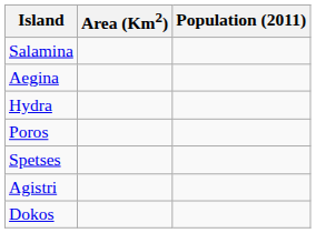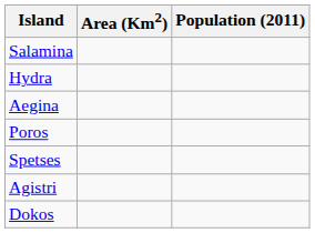 <table class="wikitable">
 <tr>
 <th>Island</th>
 <th>Area (Km<sup>2</sup>)</th>
 <th>Population (2011)</th>
 </tr>
 <tr>
 <td><a href='#'>Salamina</a></td>
 <td></td>
 <td></td>
 </tr>
 <tr>
-<td><a href='#'>Aegina</a></td>
+<td><a href='#'>Hydra</a></td>
 <td></td>
 <td></td>
 </tr>
 <tr>
-<td><a href='#'>Hydra</a></td>
+<td><a href='#'>Aegina</a></td>
 <td></td>
 <td></td>
 </tr>
 <tr>
 <td><a href='#'>Poros</a></td>
 <td></td>
 <td></td>
 </tr>
 <tr>
 <td><a href='#'>Spetses</a></td>
 <td></td>
 <td></td>
 </tr>
 <tr>
 <td><a href='#'>Agistri</a></td>
 <td></td>
 <td></td>
 </tr>
 <tr>
 <td><a href='#'>Dokos</a></td>
 <td></td>
 <td></td>
 </tr>
 </table>
